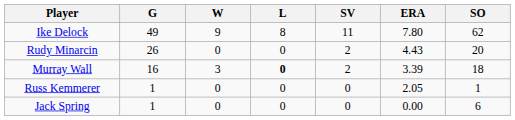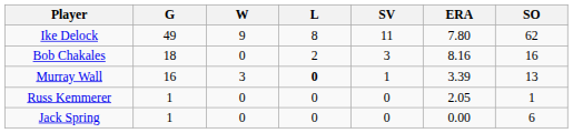 <table class="wikitable sortable">
 <tr>
 <th bgcolor="#DDDDFF" width="16%">Player</th>
 <th bgcolor="#DDDDFF" width="9%">G</th>
 <th bgcolor="#DDDDFF" width="9%">W</th>
 <th bgcolor="#DDDDFF" width="9%">L</th>
 <th bgcolor="#DDDDFF" width="9%">SV</th>
 <th bgcolor="#DDDDFF" width="9%">ERA</th>
 <th bgcolor="#DDDDFF" width="9%">SO</th>
 </tr>
 <tr align="center">
 <td><a href='#'>Ike Delock</a></td>
 <td>49</td>
 <td>9</td>
 <td>8</td>
 <td>11</td>
 <td>7.80</td>
 <td>62</td>
 </tr>
 <tr align="center">
-<td><a href='#'>Rudy Minarcin</a></td>
-<td>26</td>
-<td>0</td>
+<td><a href='#'>Bob Chakales</a></td>
+<td>18</td>
 <td>0</td>
 <td>2</td>
-<td>4.43</td>
-<td>20</td>
+<td>3</td>
+<td>8.16</td>
+<td>16</td>
 </tr>
 <tr align="center">
 <td><a href='#'>Murray Wall</a></td>
 <td>16</td>
 <td>3</td>
 <td><strong>0</strong></td>
-<td>2</td>
+<td>1</td>
 <td>3.39</td>
-<td>18</td>
+<td>13</td>
 </tr>
 <tr align="center">
 <td><a href='#'>Russ Kemmerer</a></td>
 <td>1</td>
 <td>0</td>
 <td>0</td>
 <td>0</td>
 <td>2.05</td>
 <td>1</td>
 </tr>
 <tr align="center">
 <td><a href='#'>Jack Spring</a></td>
 <td>1</td>
 <td>0</td>
 <td>0</td>
 <td>0</td>
 <td>0.00</td>
 <td>6</td>
 </tr>
 </table>
